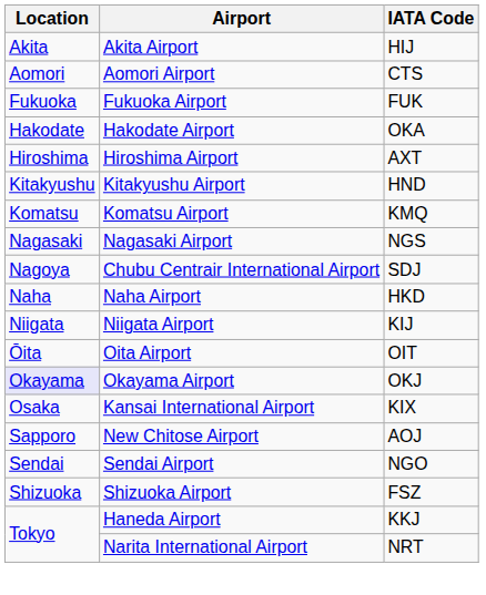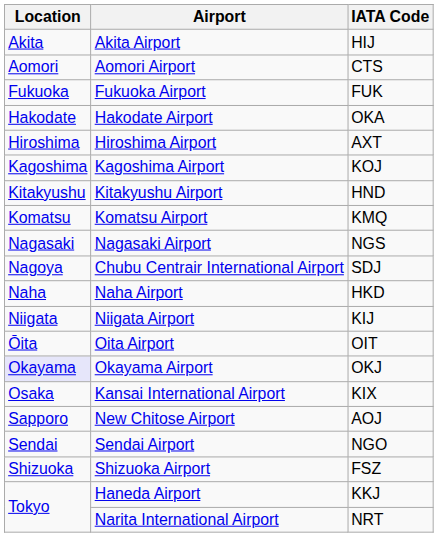 <table class="wikitable">
 <tr>
 <th>Location</th>
 <th>Airport</th>
 <th>IATA Code</th>
 </tr>
 <tr>
 <td><a href='#'>Akita</a></td>
 <td><a href='#'>Akita Airport</a></td>
 <td>HIJ</td>
 </tr>
 <tr>
 <td><a href='#'>Aomori</a></td>
 <td><a href='#'>Aomori Airport</a></td>
 <td>CTS</td>
 </tr>
 <tr>
 <td><a href='#'>Fukuoka</a></td>
 <td><a href='#'>Fukuoka Airport</a></td>
 <td>FUK</td>
 </tr>
 <tr>
 <td><a href='#'>Hakodate</a></td>
 <td><a href='#'>Hakodate Airport</a></td>
 <td>OKA</td>
 </tr>
 <tr>
 <td><a href='#'>Hiroshima</a></td>
 <td><a href='#'>Hiroshima Airport</a></td>
 <td>AXT</td>
+</tr>
+<tr>
+<td><a href='#'>Kagoshima</a></td>
+<td><a href='#'>Kagoshima Airport</a></td>
+<td>KOJ</td>
 </tr>
 <tr>
 <td><a href='#'>Kitakyushu</a></td>
 <td><a href='#'>Kitakyushu Airport</a></td>
 <td>HND</td>
 </tr>
 <tr>
 <td><a href='#'>Komatsu</a></td>
 <td><a href='#'>Komatsu Airport</a></td>
 <td>KMQ</td>
 </tr>
 <tr>
 <td><a href='#'>Nagasaki</a></td>
 <td><a href='#'>Nagasaki Airport</a></td>
 <td>NGS</td>
 </tr>
 <tr>
 <td><a href='#'>Nagoya</a></td>
 <td><a href='#'>Chubu Centrair International Airport</a></td>
 <td>SDJ</td>
 </tr>
 <tr>
 <td><a href='#'>Naha</a></td>
 <td><a href='#'>Naha Airport</a></td>
 <td>HKD</td>
 </tr>
 <tr>
 <td><a href='#'>Niigata</a></td>
 <td><a href='#'>Niigata Airport</a></td>
 <td>KIJ</td>
 </tr>
 <tr>
 <td><a href='#'>Ōita</a></td>
 <td><a href='#'>Oita Airport</a></td>
 <td>OIT</td>
 </tr>
 <tr>
 <td style="background: lavender;"><a href='#'>Okayama</a></td>
 <td><a href='#'>Okayama Airport</a></td>
 <td>OKJ</td>
 </tr>
 <tr>
 <td><a href='#'>Osaka</a></td>
 <td><a href='#'>Kansai International Airport</a></td>
 <td>KIX</td>
 </tr>
 <tr>
 <td><a href='#'>Sapporo</a></td>
 <td><a href='#'>New Chitose Airport</a></td>
 <td>AOJ</td>
 </tr>
 <tr>
 <td><a href='#'>Sendai</a></td>
 <td><a href='#'>Sendai Airport</a></td>
 <td>NGO</td>
 </tr>
 <tr>
 <td><a href='#'>Shizuoka</a></td>
 <td><a href='#'>Shizuoka Airport</a></td>
 <td>FSZ</td>
 </tr>
 <tr>
 <td rowspan="2"><a href='#'>Tokyo</a></td>
 <td><a href='#'>Haneda Airport</a></td>
 <td>KKJ</td>
 </tr>
 <tr>
 <td><a href='#'>Narita International Airport</a></td>
 <td>NRT</td>
 </tr>
 </table>
